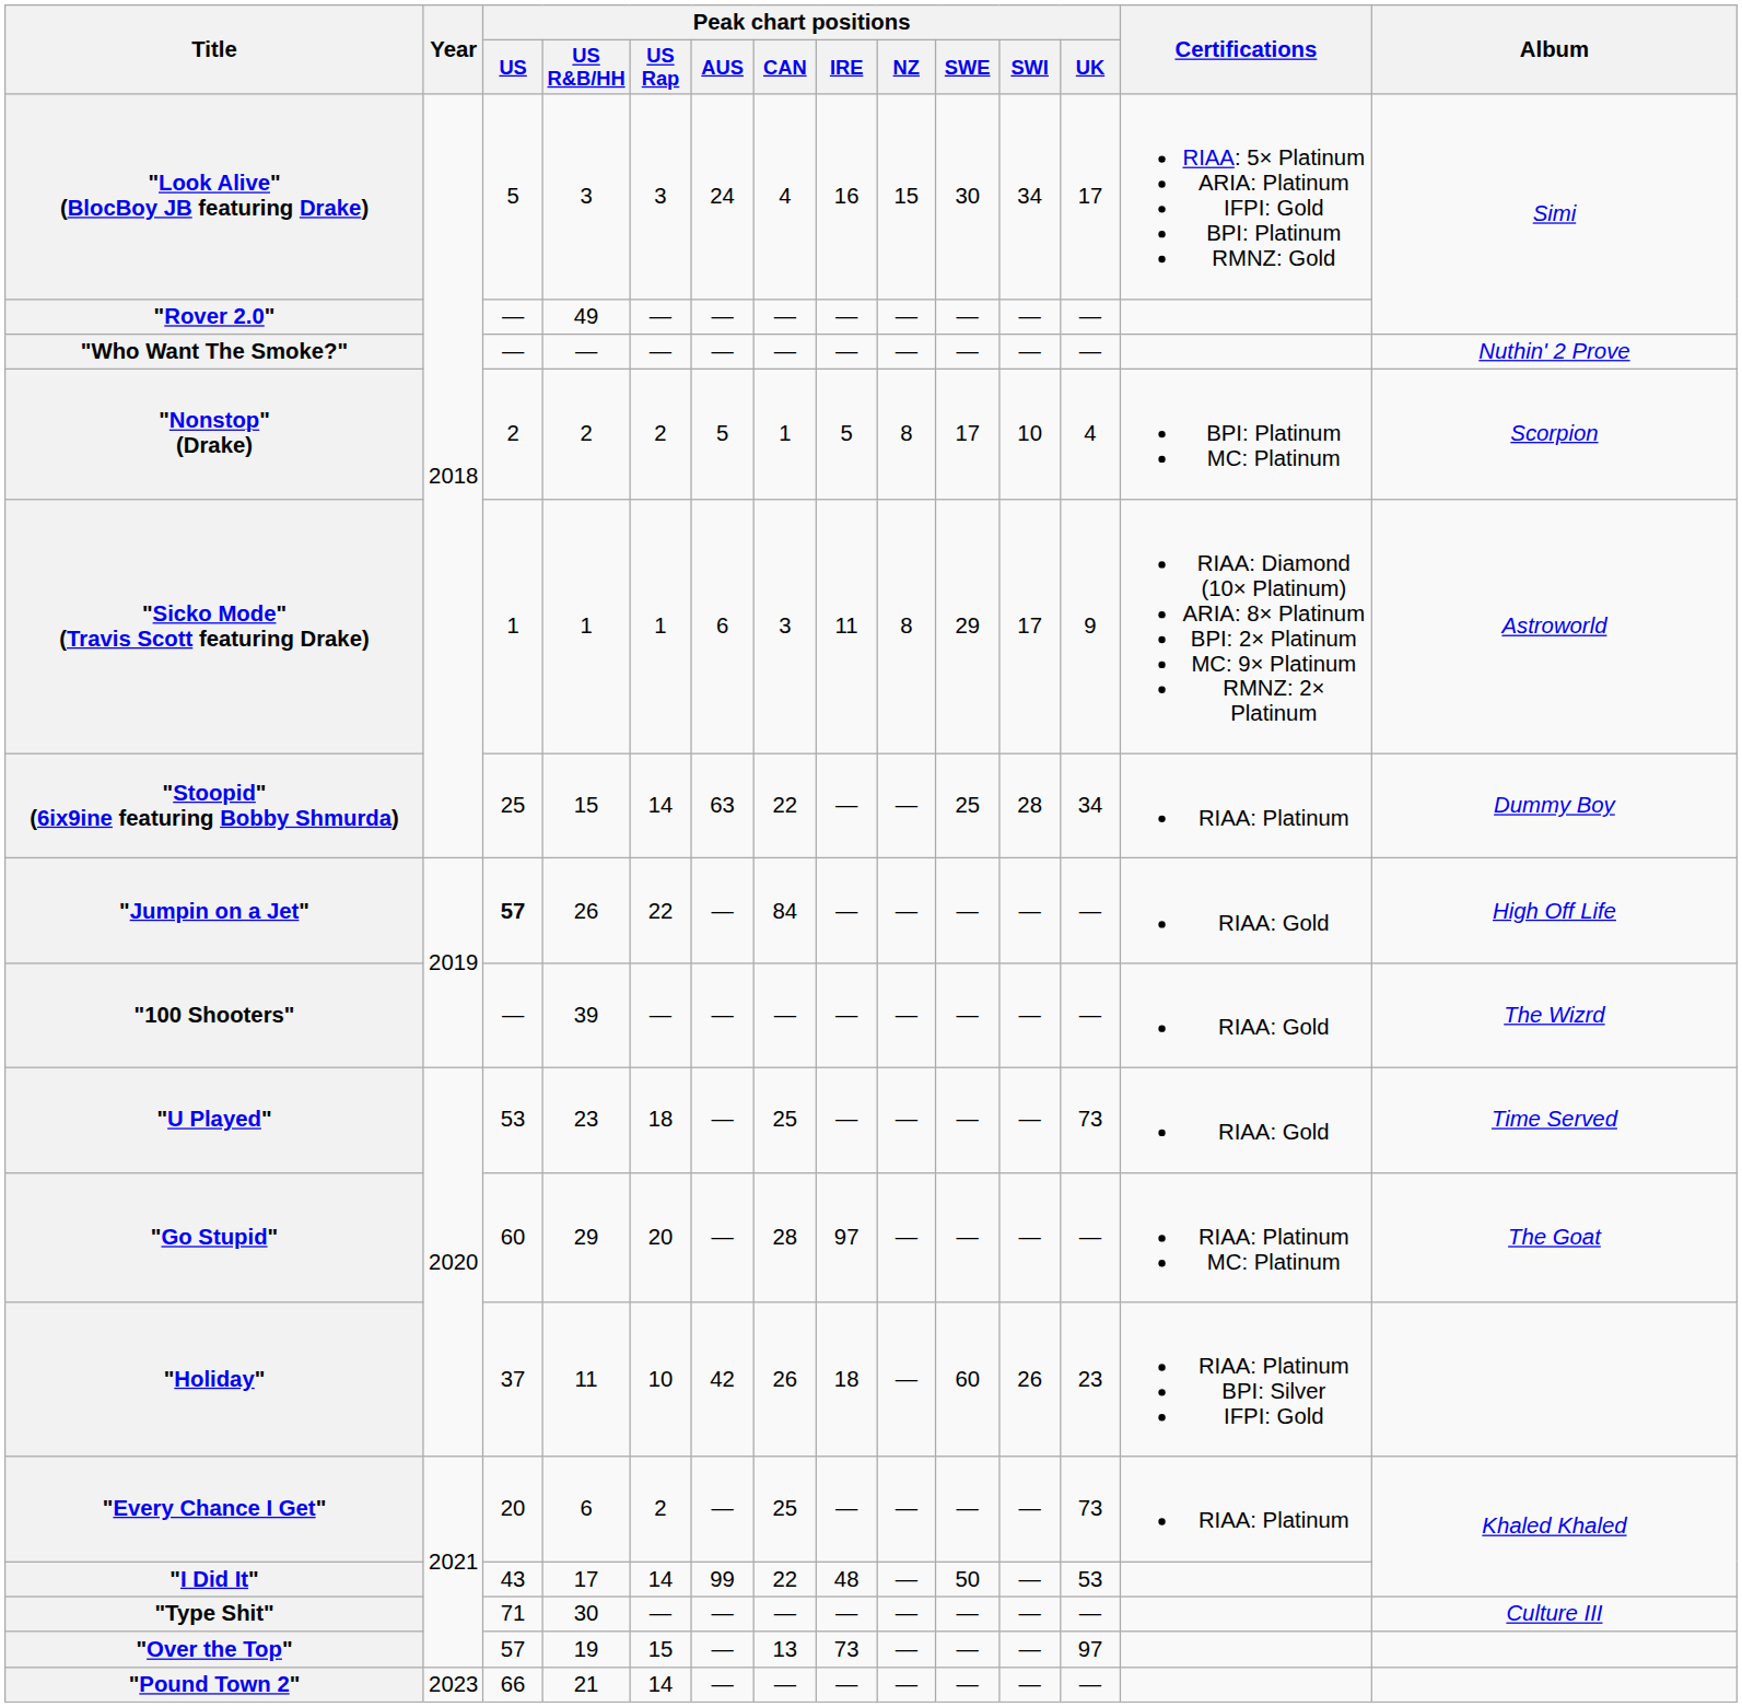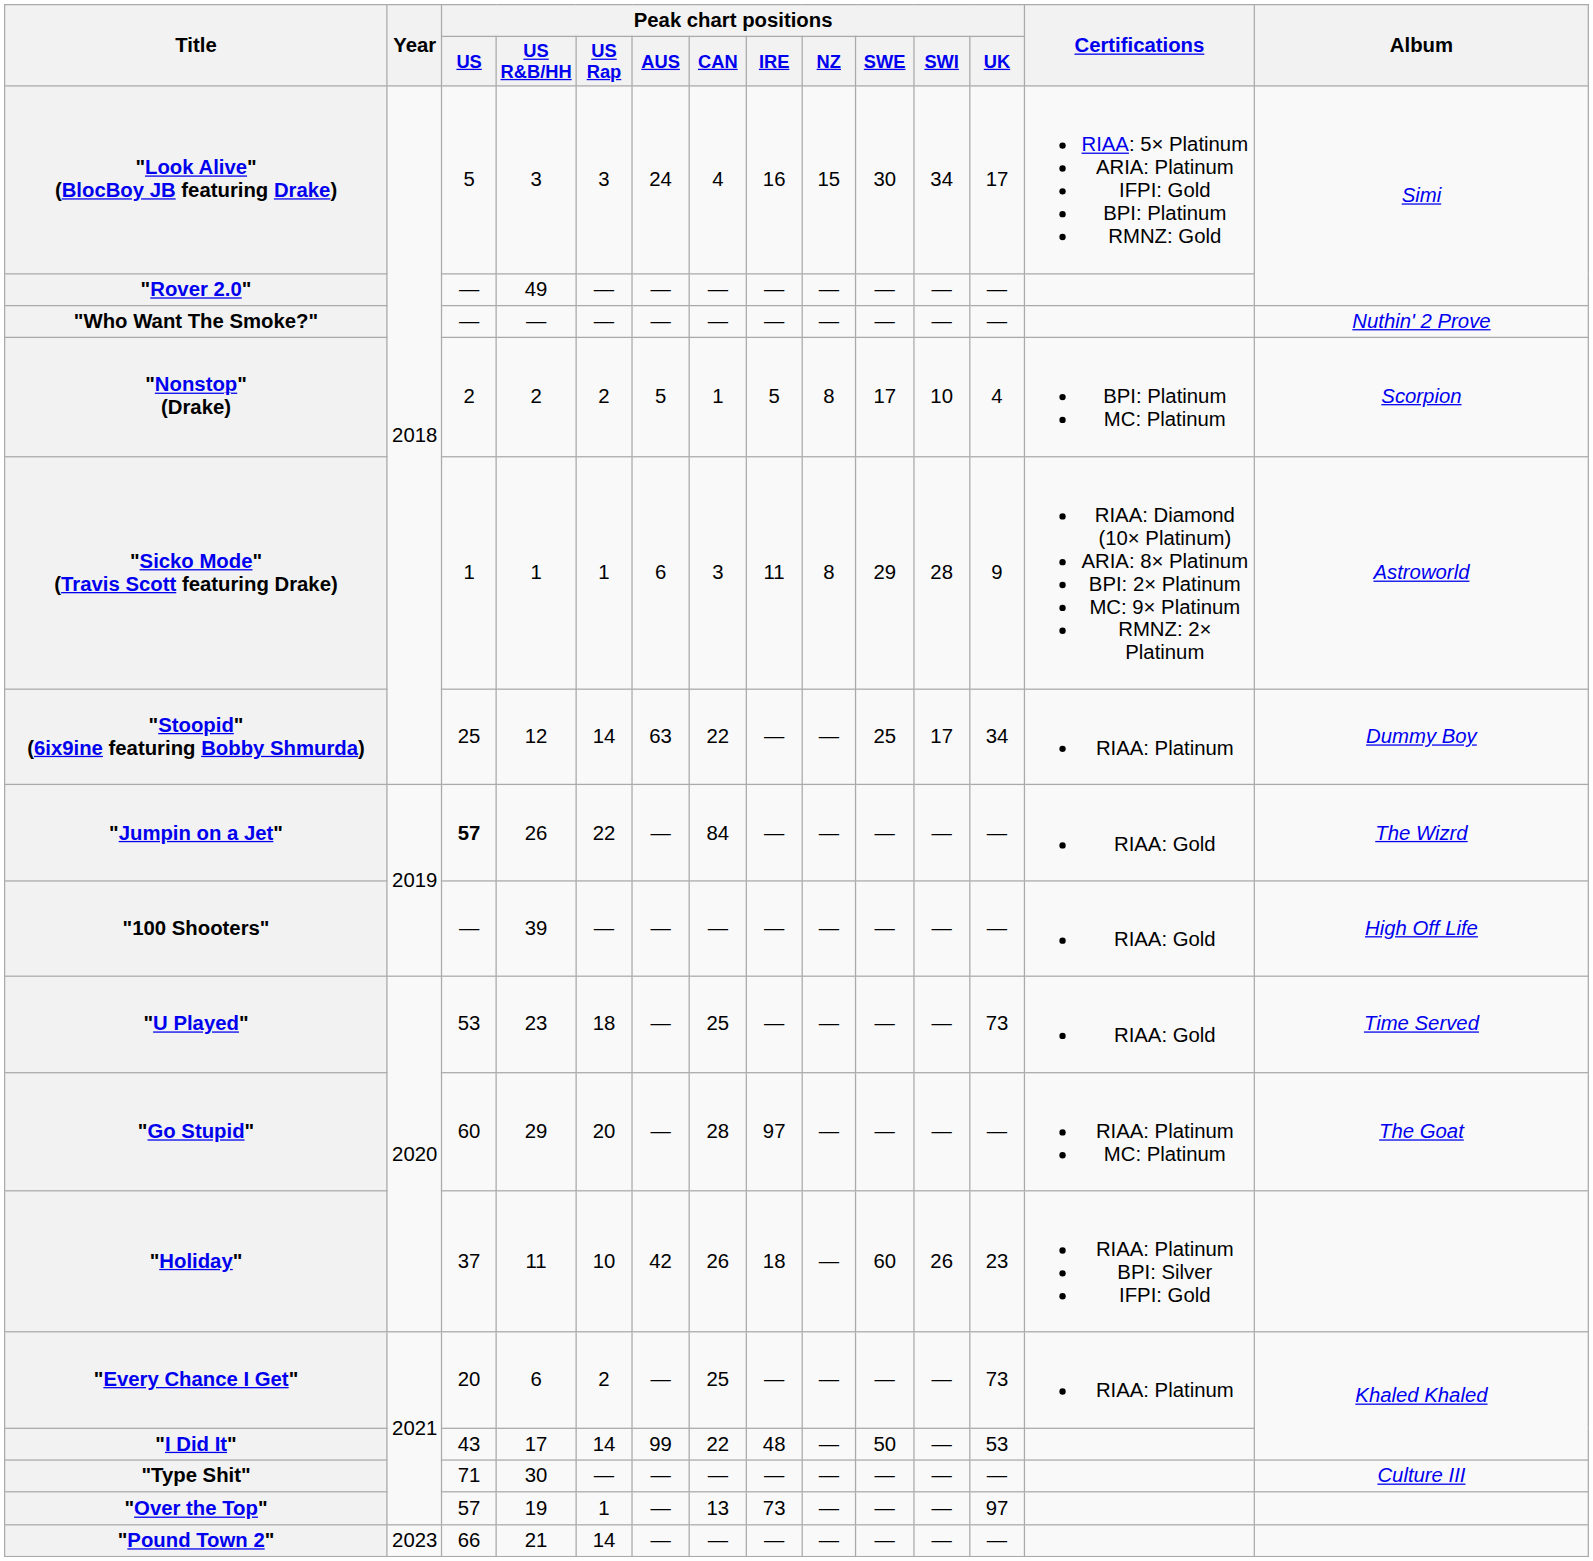 <table class="wikitable plainrowheaders" style="text-align:center;">
 <tr>
 <th scope="coludurud" rowspan="2" style="width:22em;">Title</th>
 <th scope="col" rowspan="2">Year</th>
 <th scope="col" colspan="10">Peak chart positions</th>
 <th scope="col" rowspan="2" style="width:12em;"><a href='#'>Certifications</a></th>
 <th scope="col" rowspan="2" style="width:19em;">Album</th>
 </tr>
 <tr>
 <th scope="col" style="width:2.8em;font-size:90%;"><a href='#'>US</a></th>
 <th scope="col" style="width:2.8em;font-size:90%;"><a href='#'>US<br>R&B/HH</a></th>
 <th scope="col" style="width:2.8em;font-size:90%;"><a href='#'>US<br>Rap</a></th>
 <th scope="col" style="width:2.8em;font-size:90%;"><a href='#'>AUS</a></th>
 <th scope="col" style="width:2.8em;font-size:90%;"><a href='#'>CAN</a></th>
 <th scope="col" style="width:2.8em;font-size:90%;"><a href='#'>IRE</a></th>
 <th scope="col" style="width:2.8em;font-size:90%;"><a href='#'>NZ</a></th>
 <th scope="col" style="width:2.8em;font-size:90%;"><a href='#'>SWE</a></th>
 <th scope="col" style="width:2.8em;font-size:90%;"><a href='#'>SWI</a></th>
 <th scope="col" style="width:2.8em;font-size:90%;"><a href='#'>UK</a></th>
 </tr>
 <tr>
 <th scope="row">"<a href='#'>Look Alive</a>"<br><span>(<a href='#'>BlocBoy JB</a> featuring <a href='#'>Drake</a>)</span></th>
 <td rowspan="6">2018</td>
 <td>5</td>
 <td>3</td>
 <td>3</td>
 <td>24</td>
 <td>4</td>
 <td>16</td>
 <td>15</td>
 <td>30</td>
 <td>34</td>
 <td>17</td>
 <td><br><ul><li><a href='#'>RIAA</a>: 5× Platinum</li><li>ARIA: Platinum</li><li>IFPI: Gold</li><li>BPI: Platinum</li><li>RMNZ: Gold</li></ul></td>
 <td rowspan="2"><em><a href='#'>Simi</a></em></td>
 </tr>
 <tr>
 <th scope="row">"<a href='#'>Rover 2.0</a>"<br></th>
 <td>—</td>
 <td>49</td>
 <td>—</td>
 <td>—</td>
 <td>—</td>
 <td>—</td>
 <td>—</td>
 <td>—</td>
 <td>—</td>
 <td>—</td>
 <td></td>
 </tr>
 <tr>
 <th scope="row">"Who Want The Smoke?"<br></th>
 <td>—</td>
 <td>—</td>
 <td>—</td>
 <td>—</td>
 <td>—</td>
 <td>—</td>
 <td>—</td>
 <td>—</td>
 <td>—</td>
 <td>—</td>
 <td></td>
 <td><em><a href='#'>Nuthin' 2 Prove</a></em></td>
 </tr>
 <tr>
 <th scope="row">"<a href='#'>Nonstop</a>"<br><span>(Drake)</span></th>
 <td>2</td>
 <td>2</td>
 <td>2</td>
 <td>5</td>
 <td>1</td>
 <td>5</td>
 <td>8</td>
 <td>17</td>
 <td>10</td>
 <td>4</td>
 <td><br><ul><li>BPI: Platinum</li><li>MC: Platinum</li></ul></td>
 <td rowspan="1"><em><a href='#'>Scorpion</a></em></td>
 </tr>
 <tr>
 <th scope="row">"<a href='#'>Sicko Mode</a>"<br><span>(<a href='#'>Travis Scott</a> featuring Drake)</span></th>
 <td>1</td>
 <td>1</td>
 <td>1</td>
 <td>6</td>
 <td>3</td>
 <td>11</td>
 <td>8</td>
 <td>29</td>
-<td>17</td>
+<td>28</td>
 <td>9</td>
 <td><br><ul><li>RIAA: Diamond (10× Platinum)</li><li>ARIA: 8× Platinum</li><li>BPI: 2× Platinum</li><li>MC: 9× Platinum</li><li>RMNZ: 2× Platinum</li></ul></td>
 <td rowspan="1"><em><a href='#'>Astroworld</a></em></td>
 </tr>
 <tr>
 <th scope="row">"<a href='#'>Stoopid</a>"<br><span>(<a href='#'>6ix9ine</a> featuring <a href='#'>Bobby Shmurda</a>)</span></th>
 <td>25</td>
-<td>15</td>
+<td>12</td>
 <td>14</td>
 <td>63</td>
 <td>22</td>
 <td>—</td>
 <td>—</td>
 <td>25</td>
-<td>28</td>
+<td>17</td>
 <td>34</td>
 <td><br><ul><li>RIAA: Platinum</li></ul></td>
 <td rowspan="1"><em><a href='#'>Dummy Boy</a></em></td>
 </tr>
 <tr>
 <th scope="row">"<a href='#'>Jumpin on a Jet</a>"<br></th>
 <td rowspan="2">2019</td>
 <td><strong>57</strong></td>
 <td>26</td>
 <td>22</td>
 <td>—</td>
 <td>84</td>
 <td>—</td>
 <td>—</td>
 <td>—</td>
 <td>—</td>
 <td>—</td>
 <td><br><ul><li>RIAA: Gold</li></ul></td>
-<td><em><a href='#'>High Off Life</a></em></td>
+<td><em><a href='#'>The Wizrd</a></em></td>
 </tr>
 <tr>
 <th scope="row">"100 Shooters"<br></th>
 <td>—</td>
 <td>39</td>
 <td>—</td>
 <td>—</td>
 <td>—</td>
 <td>—</td>
 <td>—</td>
 <td>—</td>
 <td>—</td>
 <td>—</td>
 <td><br><ul><li>RIAA: Gold</li></ul></td>
-<td><em><a href='#'>The Wizrd</a></em></td>
+<td><em><a href='#'>High Off Life</a></em></td>
 </tr>
 <tr>
 <th scope="row">"<a href='#'>U Played</a>"<br></th>
 <td rowspan="3">2020</td>
 <td>53</td>
 <td>23</td>
 <td>18</td>
 <td>—</td>
 <td>25</td>
 <td>—</td>
 <td>—</td>
 <td>—</td>
 <td>—</td>
 <td>73</td>
 <td><br><ul><li>RIAA: Gold</li></ul></td>
 <td><em><a href='#'>Time Served</a></em></td>
 </tr>
 <tr>
 <th scope="row">"<a href='#'>Go Stupid</a>"<br></th>
 <td>60</td>
 <td>29</td>
 <td>20</td>
 <td>—</td>
 <td>28</td>
 <td>97</td>
 <td>—</td>
 <td>—</td>
 <td>—</td>
 <td>—</td>
 <td><br><ul><li>RIAA: Platinum</li><li>MC: Platinum</li></ul></td>
 <td><em><a href='#'>The Goat</a></em></td>
 </tr>
 <tr>
 <th scope="row">"<a href='#'>Holiday</a>"<br></th>
 <td>37</td>
 <td>11</td>
 <td>10</td>
 <td>42</td>
 <td>26</td>
 <td>18</td>
 <td>—</td>
 <td>60</td>
 <td>26</td>
 <td>23</td>
 <td><br><ul><li>RIAA: Platinum</li><li>BPI: Silver</li><li>IFPI: Gold</li></ul></td>
 <td></td>
 </tr>
 <tr>
 <th scope="row">"<a href='#'>Every Chance I Get</a>"<br></th>
 <td rowspan="4">2021</td>
 <td>20</td>
 <td>6</td>
 <td>2</td>
 <td>—</td>
 <td>25</td>
 <td>—</td>
 <td>—</td>
 <td>—</td>
 <td>—</td>
 <td>73</td>
 <td><br><ul><li>RIAA: Platinum</li></ul></td>
 <td rowspan="2"><em><a href='#'>Khaled Khaled</a></em></td>
 </tr>
 <tr>
 <th scope="row">"<a href='#'>I Did It</a>"<br></th>
 <td>43</td>
 <td>17</td>
 <td>14</td>
 <td>99</td>
 <td>22</td>
 <td>48</td>
 <td>—</td>
 <td>50</td>
 <td>—</td>
 <td>53</td>
 <td></td>
 </tr>
 <tr>
 <th scope="row">"Type Shit"<br></th>
 <td>71</td>
 <td>30</td>
 <td>—</td>
 <td>—</td>
 <td>—</td>
 <td>—</td>
 <td>—</td>
 <td>—</td>
 <td>—</td>
 <td>—</td>
 <td></td>
 <td><em><a href='#'>Culture III</a></em></td>
 </tr>
 <tr>
 <th scope="row">"<a href='#'>Over the Top</a>"<br></th>
 <td>57</td>
 <td>19</td>
-<td>15</td>
+<td>1</td>
 <td>—</td>
 <td>13</td>
 <td>73</td>
 <td>—</td>
 <td>—</td>
 <td>—</td>
 <td>97</td>
 <td></td>
 <td></td>
 </tr>
 <tr>
 <th scope="row">"<a href='#'>Pound Town 2</a>"<br></th>
 <td>2023</td>
 <td>66</td>
 <td>21</td>
 <td>14</td>
 <td>—</td>
 <td>—</td>
 <td>—</td>
 <td>—</td>
 <td>—</td>
 <td>—</td>
 <td>—</td>
 <td></td>
 <td></td>
 </tr>
 </table>
